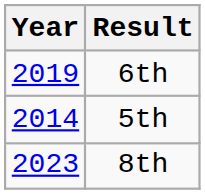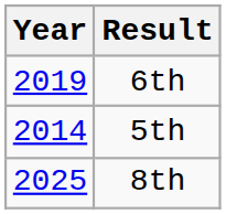 <table class="wikitable" style="text-align:center">
 <tr>
 <th>Year</th>
 <th>Result</th>
 </tr>
 <tr>
 <td><a href='#'>2019</a></td>
 <td>6th</td>
 </tr>
 <tr>
 <td><a href='#'>2014</a></td>
 <td>5th</td>
 </tr>
 <tr>
-<td><a href='#'>2023</a></td>
+<td><a href='#'>2025</a></td>
 <td>8th</td>
 </tr>
 </table>
